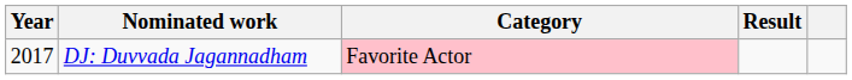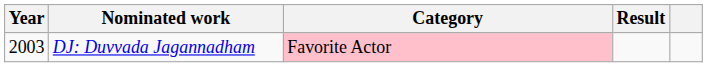 <table class="wikitable" style="width:100%;">
 <tr>
 <th scope="col" style="width:4%;">Year</th>
 <th scope="col" style="width:35%;">Nominated work</th>
 <th scope="col" style="width:50%;">Category</th>
 <th scope="col" style="width:6%;">Result</th>
 <th scope="col" style="width:5%;"></th>
 </tr>
 <tr>
-<td>2017</td>
+<td>2003</td>
 <td><em><a href='#'>DJ: Duvvada Jagannadham</a></em></td>
 <td style="background: pink;">Favorite Actor</td>
 <td></td>
 <td></td>
 </tr>
 </table>
